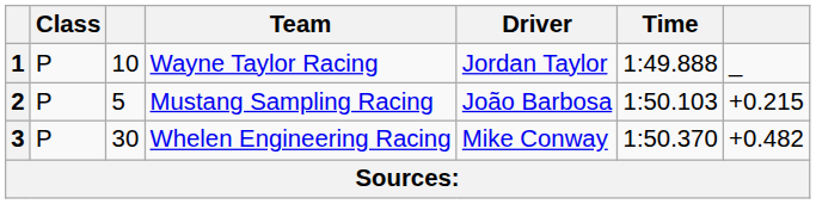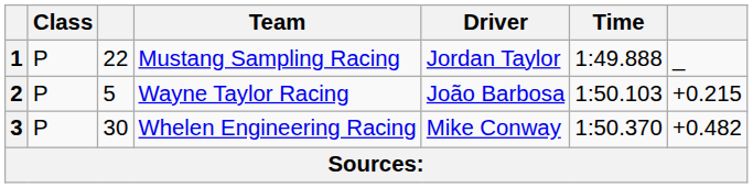 <table class="wikitable">
 <tr>
 <th scope="col"></th>
 <th scope="col">Class</th>
 <th scope="col"></th>
 <th scope="col">Team</th>
 <th scope="col">Driver</th>
 <th scope="col">Time</th>
 <th scope="col"></th>
 </tr>
 <tr>
 <th scope="row">1</th>
 <td>P</td>
-<td>10</td>
-<td><a href='#'>Wayne Taylor Racing</a></td>
+<td>22</td>
+<td><a href='#'>Mustang Sampling Racing</a></td>
 <td><a href='#'>Jordan Taylor</a></td>
 <td>1:49.888</td>
 <td>_</td>
 </tr>
 <tr>
 <th scope="row">2</th>
 <td>P</td>
 <td>5</td>
-<td><a href='#'>Mustang Sampling Racing</a></td>
+<td><a href='#'>Wayne Taylor Racing</a></td>
 <td><a href='#'>João Barbosa</a></td>
 <td>1:50.103</td>
 <td>+0.215</td>
 </tr>
 <tr>
 <th scope="row">3</th>
 <td>P</td>
 <td>30</td>
 <td><a href='#'>Whelen Engineering Racing</a></td>
 <td><a href='#'>Mike Conway</a></td>
 <td>1:50.370</td>
 <td>+0.482</td>
 </tr>
 <tr>
 <th colspan="7">Sources:</th>
 </tr>
 </table>
